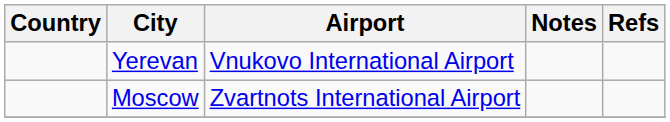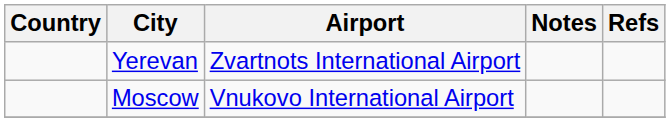 <table class="wikitable sortable">
 <tr>
 <th>Country</th>
 <th>City</th>
 <th>Airport</th>
 <th>Notes</th>
 <th>Refs</th>
 </tr>
 <tr>
 <td></td>
 <td><a href='#'>Yerevan</a></td>
-<td><a href='#'>Vnukovo International Airport</a></td>
+<td><a href='#'>Zvartnots International Airport</a></td>
 <td></td>
 <td align=center></td>
 </tr>
 <tr>
 <td></td>
 <td><a href='#'>Moscow</a></td>
-<td><a href='#'>Zvartnots International Airport</a></td>
+<td><a href='#'>Vnukovo International Airport</a></td>
 <td align="center"></td>
 <td align=center></td>
 </tr>
 <tr>
 </tr>
 </table>
